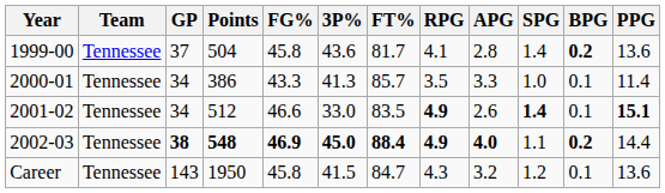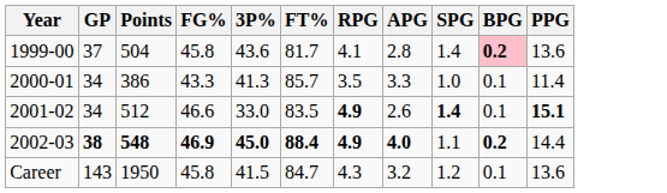 <table class="wikitable">
 <tr>
 <th>Year</th>
-<th>Team</th>
 <th>GP</th>
 <th>Points</th>
 <th>FG%</th>
 <th>3P%</th>
 <th>FT%</th>
 <th>RPG</th>
 <th>APG</th>
 <th>SPG</th>
 <th>BPG</th>
 <th>PPG</th>
 </tr>
 <tr>
 <td>1999-00</td>
-<td><a href='#'>Tennessee</a></td>
 <td>37</td>
 <td>504</td>
 <td>45.8</td>
 <td>43.6</td>
 <td>81.7</td>
 <td>4.1</td>
 <td>2.8</td>
 <td>1.4</td>
-<td><strong>0.2</strong></td>
+<td style="background: pink;"><strong>0.2</strong></td>
 <td>13.6</td>
 </tr>
 <tr>
 <td>2000-01</td>
-<td>Tennessee</td>
 <td>34</td>
 <td>386</td>
 <td>43.3</td>
 <td>41.3</td>
 <td>85.7</td>
 <td>3.5</td>
 <td>3.3</td>
 <td>1.0</td>
 <td>0.1</td>
 <td>11.4</td>
 </tr>
 <tr>
 <td>2001-02</td>
-<td>Tennessee</td>
 <td>34</td>
 <td>512</td>
 <td>46.6</td>
 <td>33.0</td>
 <td>83.5</td>
 <td><strong>4.9</strong></td>
 <td>2.6</td>
 <td><strong>1.4</strong></td>
 <td>0.1</td>
 <td><strong>15.1</strong></td>
 </tr>
 <tr>
 <td>2002-03</td>
-<td>Tennessee</td>
 <td><strong>38</strong></td>
 <td><strong>548</strong></td>
 <td><strong>46.9</strong></td>
 <td><strong>45.0</strong></td>
 <td><strong>88.4</strong></td>
 <td><strong>4.9</strong></td>
 <td><strong>4.0</strong></td>
 <td>1.1</td>
 <td><strong>0.2</strong></td>
 <td>14.4</td>
 </tr>
 <tr>
 <td>Career</td>
-<td>Tennessee</td>
 <td>143</td>
 <td>1950</td>
 <td>45.8</td>
 <td>41.5</td>
 <td>84.7</td>
 <td>4.3</td>
 <td>3.2</td>
 <td>1.2</td>
 <td>0.1</td>
 <td>13.6</td>
 </tr>
 </table>
